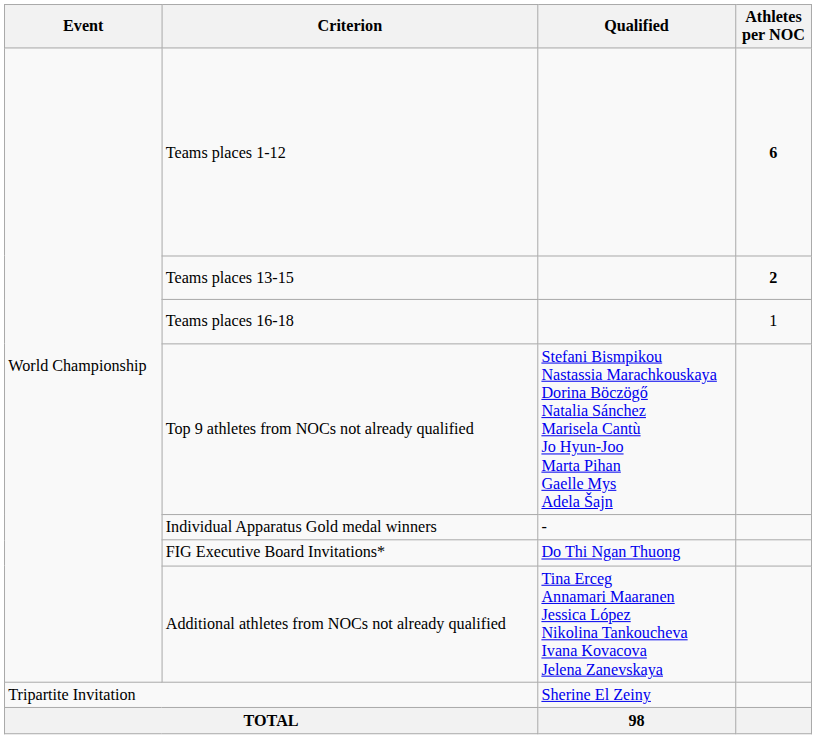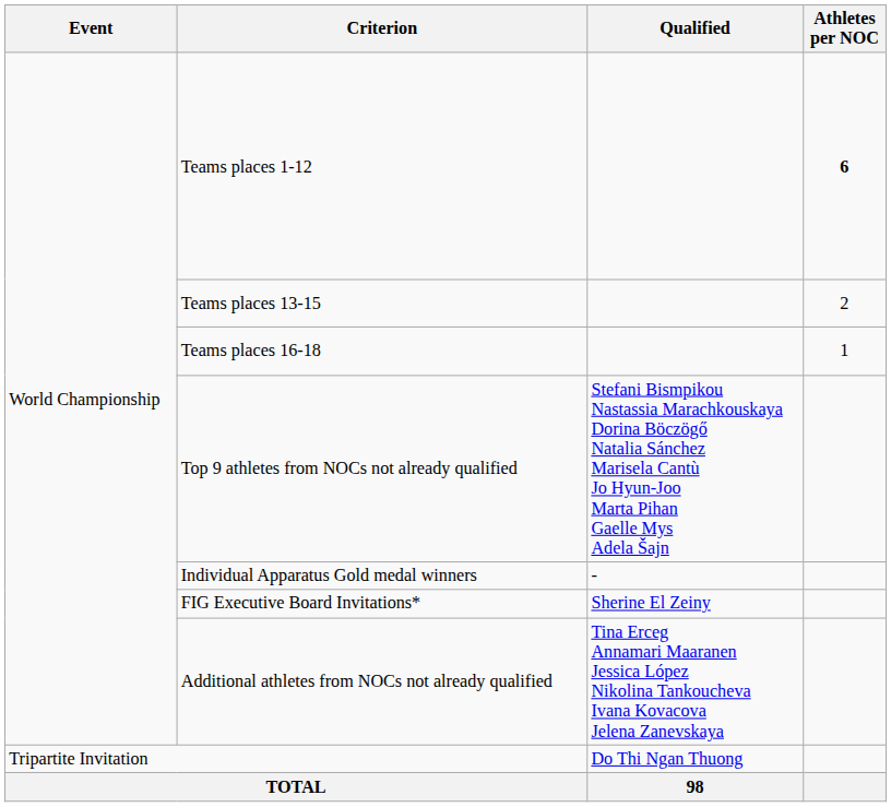 <table class="wikitable" width=800>
 <tr>
 <th>Event</th>
 <th>Criterion</th>
 <th>Qualified</th>
 <th>Athletes<br> per NOC</th>
 </tr>
 <tr>
 <td rowspan="7">World Championship</td>
 <td>Teams places 1-12</td>
 <td> <br>  <br>  <br>  <br>  <br>  <br>  <br>  <br>  <br>  <br>  <br> </td>
 <td align="center"><strong>6</strong></td>
 </tr>
 <tr>
 <td>Teams places 13-15</td>
 <td> <br>  <br> </td>
-<td align="center"><strong>2</strong></td>
+<td align="center">2</td>
 </tr>
 <tr>
 <td>Teams places 16-18</td>
 <td> <br>  <br> </td>
 <td align="center">1</td>
 </tr>
 <tr>
 <td>Top 9 athletes from NOCs not already qualified</td>
 <td> <a href='#'>Stefani Bismpikou</a> <br>  <a href='#'>Nastassia Marachkouskaya</a> <br>  <a href='#'>Dorina Böczögő</a> <br>  <a href='#'>Natalia Sánchez</a> <br>  <a href='#'>Marisela Cantù</a> <br>  <a href='#'>Jo Hyun-Joo</a> <br> <a href='#'>Marta Pihan</a> <br>  <a href='#'>Gaelle Mys</a> <br>  <a href='#'>Adela Šajn</a></td>
 <td></td>
 </tr>
 <tr>
 <td>Individual Apparatus Gold medal winners</td>
 <td>-</td>
 </tr>
 <tr>
 <td>FIG Executive Board Invitations*</td>
-<td> <a href='#'>Do Thi Ngan Thuong</a></td>
+<td> <a href='#'>Sherine El Zeiny</a></td>
 <td></td>
 </tr>
 <tr>
 <td>Additional athletes from NOCs not already qualified</td>
 <td> <a href='#'>Tina Erceg</a><br> <a href='#'>Annamari Maaranen</a><br> <a href='#'>Jessica López</a><br> <a href='#'>Nikolina Tankoucheva</a><br> <a href='#'>Ivana Kovacova</a><br> <a href='#'>Jelena Zanevskaya</a></td>
 <td></td>
 </tr>
 <tr>
 <td colspan="2">Tripartite Invitation</td>
-<td> <a href='#'>Sherine El Zeiny</a></td>
+<td> <a href='#'>Do Thi Ngan Thuong</a></td>
 </tr>
 <tr>
 <th colspan="2">TOTAL</th>
 <th>98</th>
 <th></th>
 </tr>
 </table>
